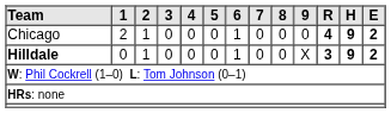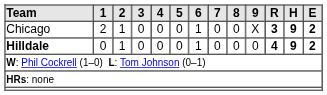 <table border=1 cellspacing=0 width=425 style="margin-left:3em;">
 <tr style="text-align:center; background-color:#e6e6e6;">
 <th align=left width=28%>Team</th>
 <th width=6%>1</th>
 <th width=6%>2</th>
 <th width=6%>3</th>
 <th width=6%>4</th>
 <th width=6%>5</th>
 <th width=6%>6</th>
 <th width=6%>7</th>
 <th width=6%>8</th>
 <th width=6%>9</th>
 <th width=6%>R</th>
 <th width=6%>H</th>
 <th width=6%>E</th>
 </tr>
 <tr style="text-align:center;">
 <td align=left>Chicago</td>
 <td>2</td>
 <td>1</td>
 <td>0</td>
 <td>0</td>
 <td>0</td>
 <td>1</td>
 <td>0</td>
 <td>0</td>
-<td>0</td>
-<td><strong>4</strong></td>
+<td>X</td>
+<td><strong>3</strong></td>
 <td><strong>9</strong></td>
 <td><strong>2</strong></td>
 </tr>
 <tr style="text-align:center;">
 <td align=left><strong>Hilldale</strong></td>
 <td>0</td>
 <td>1</td>
 <td>0</td>
 <td>0</td>
 <td>0</td>
 <td>1</td>
 <td>0</td>
 <td>0</td>
-<td>X</td>
-<td><strong>3</strong></td>
+<td>0</td>
+<td><strong>4</strong></td>
 <td><strong>9</strong></td>
 <td><strong>2</strong></td>
 </tr>
 <tr style="text-align:left;">
 <td colspan=14><small><strong>W</strong>: <a href='#'>Phil Cockrell</a> (1–0)  <strong>L</strong>: <a href='#'>Tom Johnson</a> (0–1)</small></td>
 </tr>
 <tr style="text-align:left;">
 <td colspan=14><small><strong>HRs</strong>: none</small></td>
 </tr>
 <tr style="text-align:left;">
 <td colspan=14></td>
 </tr>
 <tr style="text-align:left;">
 </tr>
 </table>
